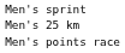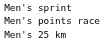 <table>
 <tr>
 <td>Men's sprint<br></td>
+<td></td>
+<td></td>
+<td></td>
+</tr>
+<tr>
+<td>Men's points race<br></td>
 <td></td>
 <td></td>
 <td></td>
 </tr>
 <tr>
 <td>Men's 25 km<br></td>
 <td></td>
 <td></td>
 <td></td>
 </tr>
-<tr>
-<td>Men's points race<br></td>
-<td></td>
-<td></td>
-<td></td>
-</tr>
 </table>
